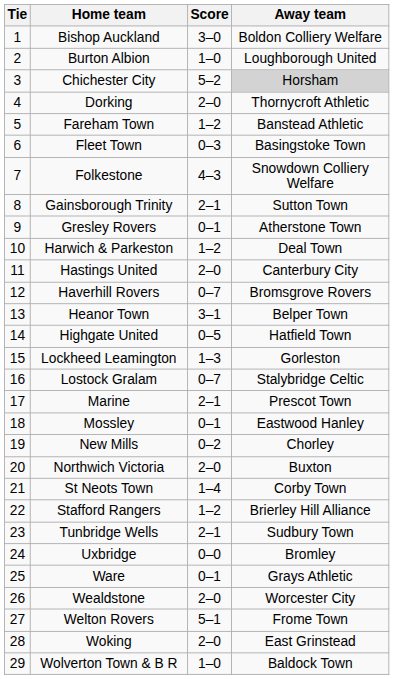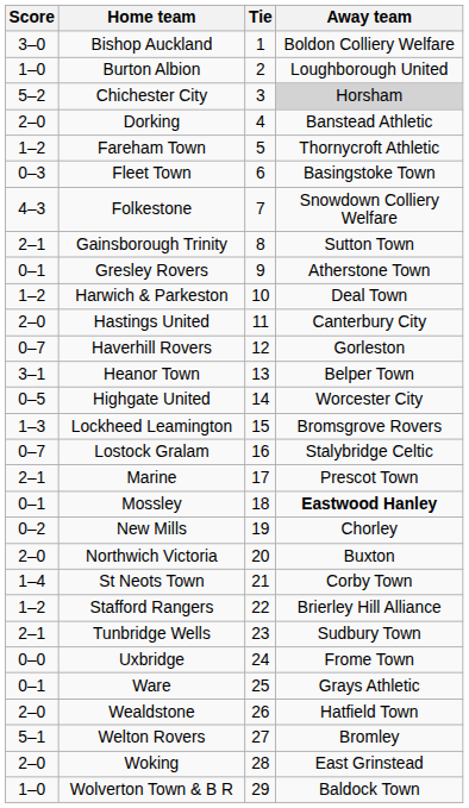 <table class="wikitable" style="text-align:center;">
 <tr>
+<th width=20>Score</th>
+<th width=175>Home team</th>
 <th width=20>Tie</th>
-<th width=175>Home team</th>
-<th width=20>Score</th>
 <th width=175>Away team</th>
 </tr>
 <tr>
+<td>3–0</td>
+<td>Bishop Auckland</td>
 <td>1</td>
-<td>Bishop Auckland</td>
-<td>3–0</td>
 <td>Boldon Colliery Welfare</td>
 </tr>
 <tr>
+<td>1–0</td>
+<td>Burton Albion</td>
 <td>2</td>
-<td>Burton Albion</td>
-<td>1–0</td>
 <td>Loughborough United</td>
 </tr>
 <tr>
+<td>5–2</td>
+<td>Chichester City</td>
 <td>3</td>
-<td>Chichester City</td>
-<td>5–2</td>
 <td style="background: lightgrey;">Horsham</td>
 </tr>
 <tr>
+<td>2–0</td>
+<td>Dorking</td>
 <td>4</td>
-<td>Dorking</td>
-<td>2–0</td>
+<td>Banstead Athletic</td>
+</tr>
+<tr>
+<td>1–2</td>
+<td>Fareham Town</td>
+<td>5</td>
 <td>Thornycroft Athletic</td>
 </tr>
 <tr>
-<td>5</td>
-<td>Fareham Town</td>
-<td>1–2</td>
-<td>Banstead Athletic</td>
-</tr>
-<tr>
+<td>0–3</td>
+<td>Fleet Town</td>
 <td>6</td>
-<td>Fleet Town</td>
-<td>0–3</td>
 <td>Basingstoke Town</td>
 </tr>
 <tr>
+<td>4–3</td>
+<td>Folkestone</td>
 <td>7</td>
-<td>Folkestone</td>
-<td>4–3</td>
 <td>Snowdown Colliery Welfare</td>
 </tr>
 <tr>
+<td>2–1</td>
+<td>Gainsborough Trinity</td>
 <td>8</td>
-<td>Gainsborough Trinity</td>
-<td>2–1</td>
 <td>Sutton Town</td>
 </tr>
 <tr>
+<td>0–1</td>
+<td>Gresley Rovers</td>
 <td>9</td>
-<td>Gresley Rovers</td>
-<td>0–1</td>
 <td>Atherstone Town</td>
 </tr>
 <tr>
+<td>1–2</td>
+<td>Harwich & Parkeston</td>
 <td>10</td>
-<td>Harwich & Parkeston</td>
-<td>1–2</td>
 <td>Deal Town</td>
 </tr>
 <tr>
+<td>2–0</td>
+<td>Hastings United</td>
 <td>11</td>
-<td>Hastings United</td>
-<td>2–0</td>
 <td>Canterbury City</td>
 </tr>
 <tr>
+<td>0–7</td>
+<td>Haverhill Rovers</td>
 <td>12</td>
-<td>Haverhill Rovers</td>
-<td>0–7</td>
+<td>Gorleston</td>
+</tr>
+<tr>
+<td>3–1</td>
+<td>Heanor Town</td>
+<td>13</td>
+<td>Belper Town</td>
+</tr>
+<tr>
+<td>0–5</td>
+<td>Highgate United</td>
+<td>14</td>
+<td>Worcester City</td>
+</tr>
+<tr>
+<td>1–3</td>
+<td>Lockheed Leamington</td>
+<td>15</td>
 <td>Bromsgrove Rovers</td>
 </tr>
 <tr>
-<td>13</td>
-<td>Heanor Town</td>
-<td>3–1</td>
-<td>Belper Town</td>
+<td>0–7</td>
+<td>Lostock Gralam</td>
+<td>16</td>
+<td>Stalybridge Celtic</td>
 </tr>
 <tr>
-<td>14</td>
-<td>Highgate United</td>
-<td>0–5</td>
+<td>2–1</td>
+<td>Marine</td>
+<td>17</td>
+<td>Prescot Town</td>
+</tr>
+<tr>
+<td>0–1</td>
+<td>Mossley</td>
+<td>18</td>
+<td><strong>Eastwood Hanley</strong></td>
+</tr>
+<tr>
+<td>0–2</td>
+<td>New Mills</td>
+<td>19</td>
+<td>Chorley</td>
+</tr>
+<tr>
+<td>2–0</td>
+<td>Northwich Victoria</td>
+<td>20</td>
+<td>Buxton</td>
+</tr>
+<tr>
+<td>1–4</td>
+<td>St Neots Town</td>
+<td>21</td>
+<td>Corby Town</td>
+</tr>
+<tr>
+<td>1–2</td>
+<td>Stafford Rangers</td>
+<td>22</td>
+<td>Brierley Hill Alliance</td>
+</tr>
+<tr>
+<td>2–1</td>
+<td>Tunbridge Wells</td>
+<td>23</td>
+<td>Sudbury Town</td>
+</tr>
+<tr>
+<td>0–0</td>
+<td>Uxbridge</td>
+<td>24</td>
+<td>Frome Town</td>
+</tr>
+<tr>
+<td>0–1</td>
+<td>Ware</td>
+<td>25</td>
+<td>Grays Athletic</td>
+</tr>
+<tr>
+<td>2–0</td>
+<td>Wealdstone</td>
+<td>26</td>
 <td>Hatfield Town</td>
 </tr>
 <tr>
-<td>15</td>
-<td>Lockheed Leamington</td>
-<td>1–3</td>
-<td>Gorleston</td>
-</tr>
-<tr>
-<td>16</td>
-<td>Lostock Gralam</td>
-<td>0–7</td>
-<td>Stalybridge Celtic</td>
-</tr>
-<tr>
-<td>17</td>
-<td>Marine</td>
-<td>2–1</td>
-<td>Prescot Town</td>
-</tr>
-<tr>
-<td>18</td>
-<td>Mossley</td>
-<td>0–1</td>
-<td>Eastwood Hanley</td>
-</tr>
-<tr>
-<td>19</td>
-<td>New Mills</td>
-<td>0–2</td>
-<td>Chorley</td>
-</tr>
-<tr>
-<td>20</td>
-<td>Northwich Victoria</td>
-<td>2–0</td>
-<td>Buxton</td>
-</tr>
-<tr>
-<td>21</td>
-<td>St Neots Town</td>
-<td>1–4</td>
-<td>Corby Town</td>
-</tr>
-<tr>
-<td>22</td>
-<td>Stafford Rangers</td>
-<td>1–2</td>
-<td>Brierley Hill Alliance</td>
-</tr>
-<tr>
-<td>23</td>
-<td>Tunbridge Wells</td>
-<td>2–1</td>
-<td>Sudbury Town</td>
-</tr>
-<tr>
-<td>24</td>
-<td>Uxbridge</td>
-<td>0–0</td>
+<td>5–1</td>
+<td>Welton Rovers</td>
+<td>27</td>
 <td>Bromley</td>
 </tr>
 <tr>
-<td>25</td>
-<td>Ware</td>
-<td>0–1</td>
-<td>Grays Athletic</td>
-</tr>
-<tr>
-<td>26</td>
-<td>Wealdstone</td>
 <td>2–0</td>
-<td>Worcester City</td>
-</tr>
-<tr>
-<td>27</td>
-<td>Welton Rovers</td>
-<td>5–1</td>
-<td>Frome Town</td>
-</tr>
-<tr>
+<td>Woking</td>
 <td>28</td>
-<td>Woking</td>
-<td>2–0</td>
 <td>East Grinstead</td>
 </tr>
 <tr>
+<td>1–0</td>
+<td>Wolverton Town & B R</td>
 <td>29</td>
-<td>Wolverton Town & B R</td>
-<td>1–0</td>
 <td>Baldock Town</td>
 </tr>
 </table>
